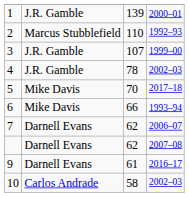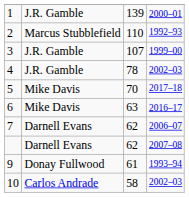 <table class="wikitable">
 <tr>
 </tr>
 <tr>
 <td>1</td>
 <td>J.R. Gamble</td>
 <td>139</td>
 <td style="font-size:80%;"><a href='#'>2000–01</a></td>
 </tr>
 <tr>
 <td>2</td>
 <td>Marcus Stubblefield</td>
 <td>110</td>
 <td style="font-size:80%;"><a href='#'>1992–93</a></td>
 </tr>
 <tr>
 <td>3</td>
 <td>J.R. Gamble</td>
 <td>107</td>
 <td style="font-size:80%;"><a href='#'>1999–00</a></td>
 </tr>
 <tr>
 <td>4</td>
 <td>J.R. Gamble</td>
 <td>78</td>
 <td style="font-size:80%;"><a href='#'>2002–03</a></td>
 </tr>
 <tr>
 <td>5</td>
 <td>Mike Davis</td>
 <td>70</td>
 <td style="font-size:80%;"><a href='#'>2017–18</a></td>
 </tr>
 <tr>
 <td>6</td>
 <td>Mike Davis</td>
-<td>66</td>
-<td style="font-size:80%;"><a href='#'>1993–94</a></td>
+<td>63</td>
+<td style="font-size:80%;"><a href='#'>2016–17</a></td>
 </tr>
 <tr>
 <td>7</td>
 <td>Darnell Evans</td>
 <td>62</td>
 <td style="font-size:80%;"><a href='#'>2006–07</a></td>
 </tr>
 <tr>
 <td></td>
 <td>Darnell Evans</td>
 <td>62</td>
 <td style="font-size:80%;"><a href='#'>2007–08</a></td>
 </tr>
 <tr>
 <td>9</td>
-<td>Darnell Evans</td>
+<td>Donay Fullwood</td>
 <td>61</td>
-<td style="font-size:80%;"><a href='#'>2016–17</a></td>
+<td style="font-size:80%;"><a href='#'>1993–94</a></td>
 </tr>
 <tr>
 <td>10</td>
 <td><a href='#'>Carlos Andrade</a></td>
 <td>58</td>
 <td style="font-size:80%;"><a href='#'>2002–03</a></td>
 </tr>
 </table>
